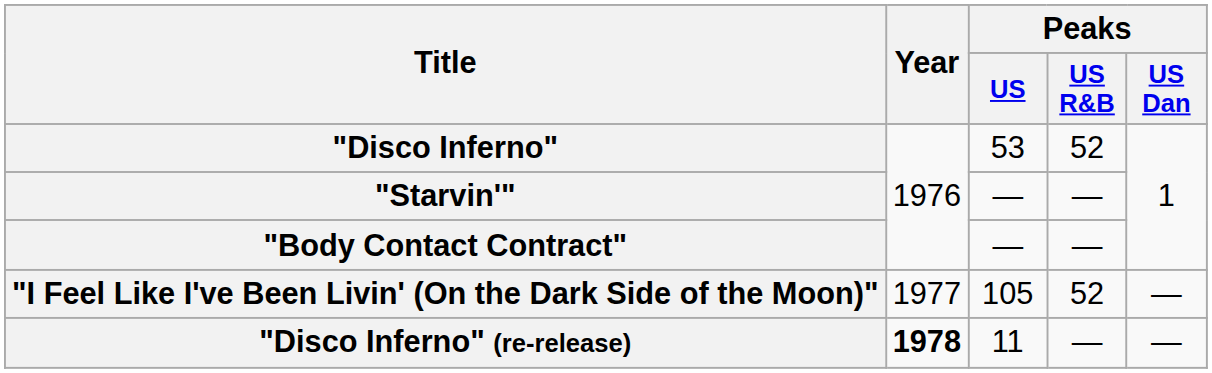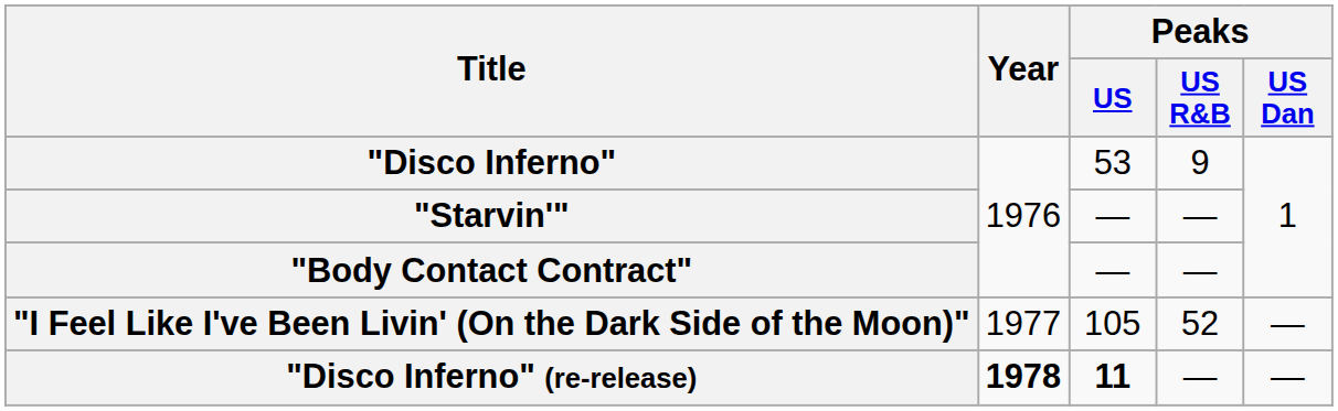 <table class="wikitable plainrowheaders" style="text-align:center;">
 <tr>
 <th rowspan="2">Title</th>
 <th rowspan="2">Year</th>
 <th colspan="3">Peaks</th>
 </tr>
 <tr style="font-size:smaller;">
 <th width="35"><a href='#'>US</a><br></th>
 <th width="35"><a href='#'>US<br>R&B</a><br></th>
 <th width="35"><a href='#'>US<br>Dan</a><br></th>
 </tr>
 <tr>
 <th scope="row">"Disco Inferno"</th>
 <td rowspan="3">1976</td>
 <td>53</td>
-<td>52</td>
+<td>9</td>
 <td rowspan="3">1</td>
 </tr>
 <tr>
 <th scope="row">"Starvin'"</th>
 <td>—</td>
 <td>—</td>
 </tr>
 <tr>
 <th scope="row">"Body Contact Contract"</th>
 <td>—</td>
 <td>—</td>
 </tr>
 <tr>
 <th scope="row">"I Feel Like I've Been Livin' (On the Dark Side of the Moon)"</th>
 <td>1977</td>
 <td>105</td>
 <td>52</td>
 <td>—</td>
 </tr>
 <tr>
 <th scope="row">"Disco Inferno" <small>(re-release)</small></th>
 <td><strong>1978</strong></td>
-<td>11</td>
+<td><strong>11</strong></td>
 <td>—</td>
 <td>—</td>
 </tr>
 </table>
